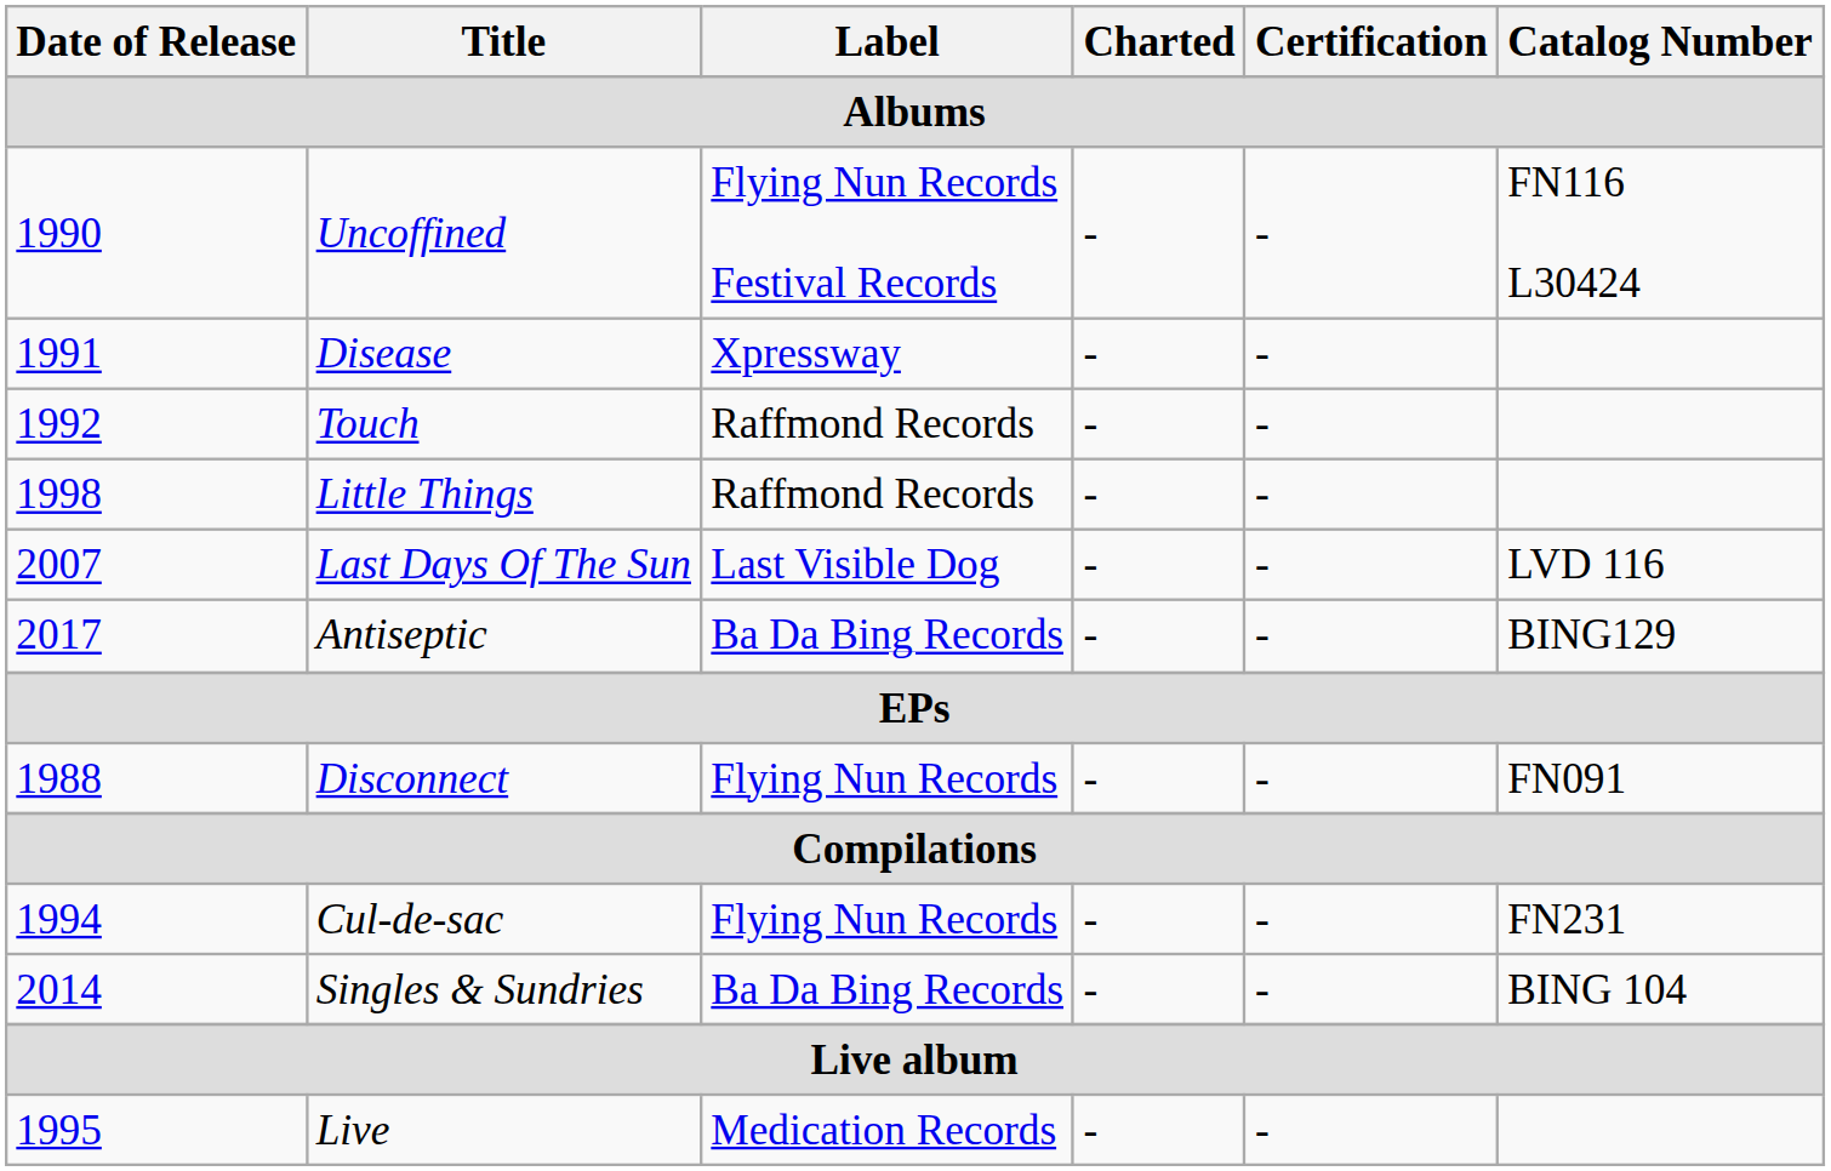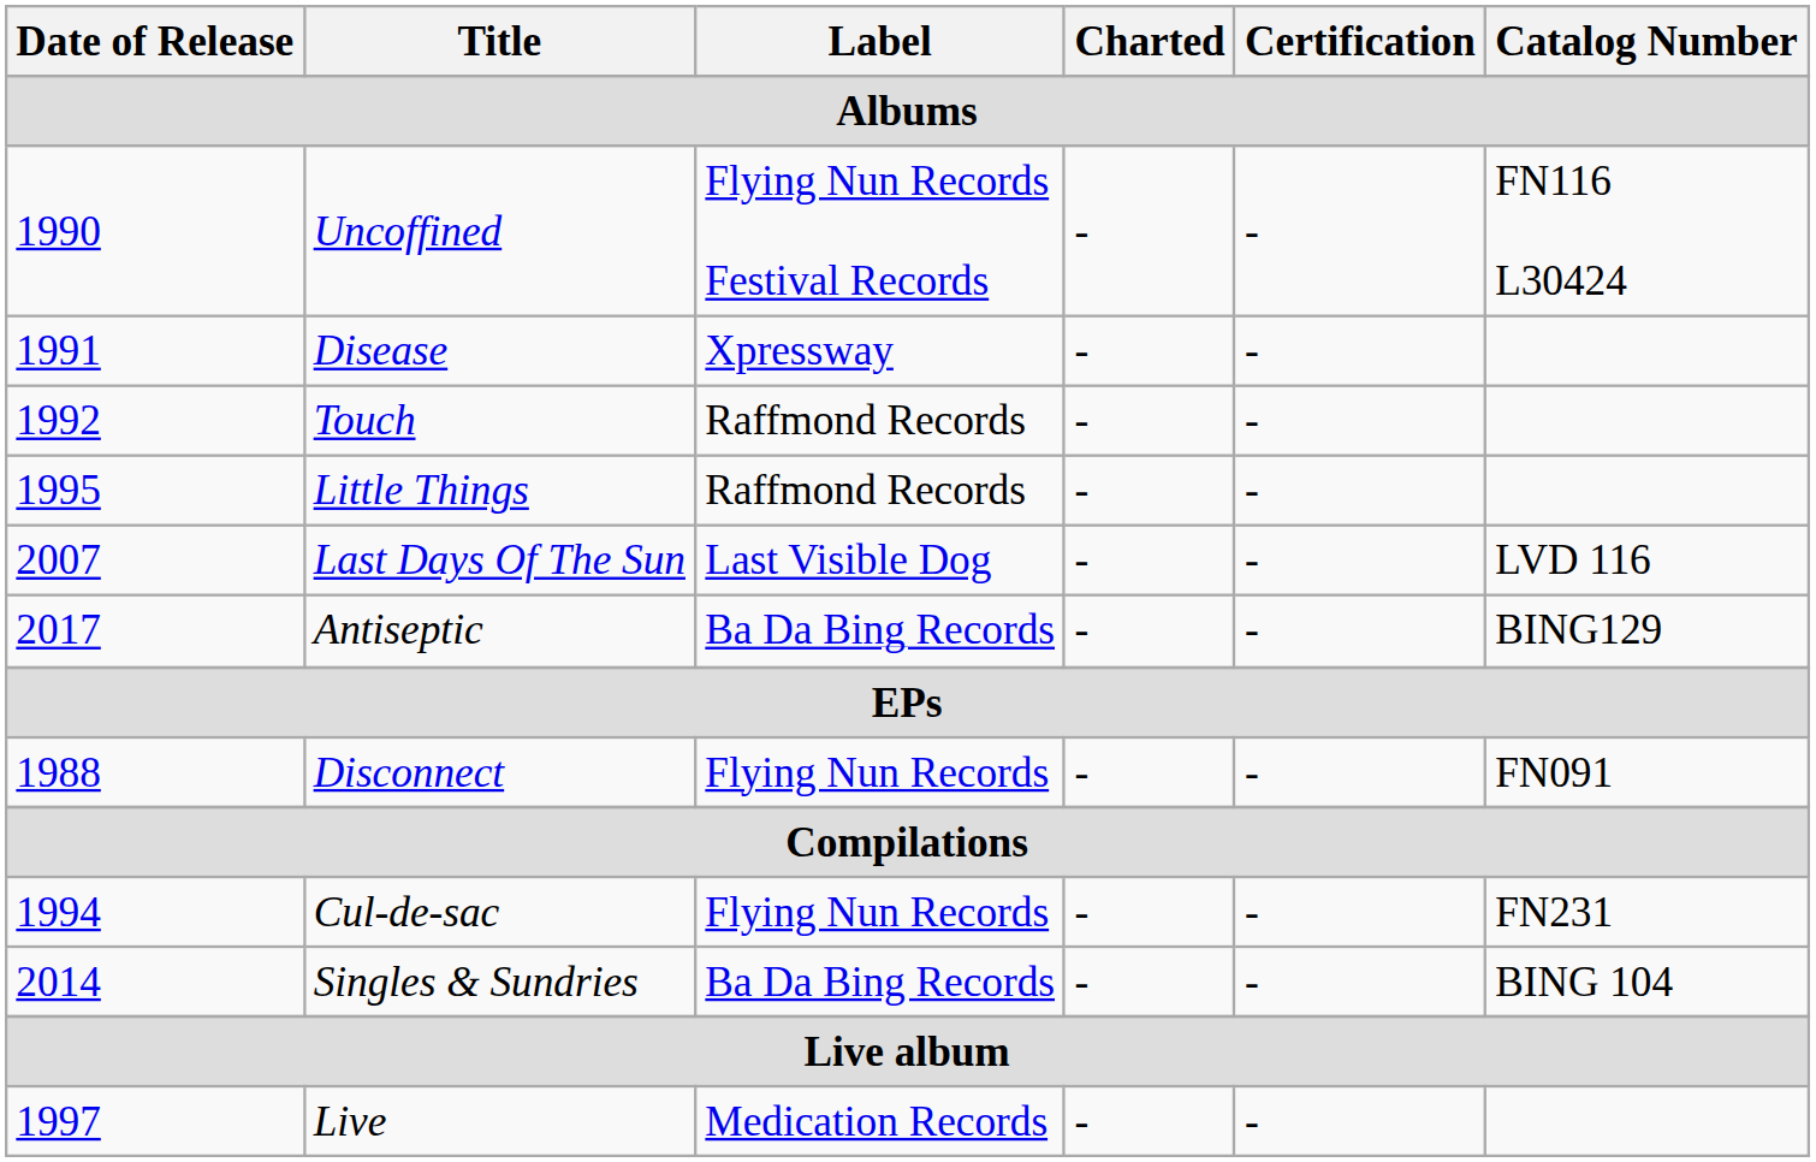 <table class="wikitable" style="font-size: 95%;">
 <tr>
 <th>Date of Release</th>
 <th>Title</th>
 <th>Label</th>
 <th>Charted</th>
 <th>Certification</th>
 <th>Catalog Number</th>
 </tr>
 <tr>
 </tr>
 <tr bgcolor="#DDDDDD">
 <td colspan=7 align=center><strong>Albums</strong></td>
 </tr>
 <tr>
 <td><a href='#'>1990</a></td>
 <td><em><a href='#'>Uncoffined</a></em></td>
 <td><a href='#'>Flying Nun Records</a><br><br><a href='#'>Festival Records</a></td>
 <td>-</td>
 <td>-</td>
 <td>FN116<br><br>L30424</td>
 </tr>
 <tr>
 <td><a href='#'>1991</a></td>
 <td><em><a href='#'>Disease</a></em></td>
 <td><a href='#'>Xpressway</a></td>
 <td>-</td>
 <td>-</td>
 <td></td>
 </tr>
 <tr>
 <td><a href='#'>1992</a></td>
 <td><em><a href='#'>Touch</a></em></td>
 <td>Raffmond Records</td>
 <td>-</td>
 <td>-</td>
 <td></td>
 </tr>
 <tr>
-<td><a href='#'>1998</a></td>
+<td><a href='#'>1995</a></td>
 <td><em><a href='#'>Little Things</a></em></td>
 <td>Raffmond Records</td>
 <td>-</td>
 <td>-</td>
 <td></td>
 </tr>
 <tr>
 <td><a href='#'>2007</a></td>
 <td><em><a href='#'>Last Days Of The Sun</a></em></td>
 <td><a href='#'>Last Visible Dog</a></td>
 <td>-</td>
 <td>-</td>
 <td>LVD 116</td>
 </tr>
 <tr>
 <td><a href='#'>2017</a></td>
 <td><em>Antiseptic</em></td>
 <td><a href='#'>Ba Da Bing Records</a></td>
 <td>-</td>
 <td>-</td>
 <td>BING129</td>
 </tr>
 <tr>
 </tr>
 <tr bgcolor="#DDDDDD">
 <td colspan=7 align=center><strong>EPs</strong></td>
 </tr>
 <tr>
 <td><a href='#'>1988</a></td>
 <td><em><a href='#'>Disconnect</a></em></td>
 <td><a href='#'>Flying Nun Records</a></td>
 <td>-</td>
 <td>-</td>
 <td>FN091</td>
 </tr>
 <tr>
 </tr>
 <tr>
 </tr>
 <tr bgcolor="#DDDDDD">
 <td colspan=7 align=center><strong>Compilations</strong></td>
 </tr>
 <tr>
 <td><a href='#'>1994</a></td>
 <td><em>Cul-de-sac</em></td>
 <td><a href='#'>Flying Nun Records</a></td>
 <td>-</td>
 <td>-</td>
 <td>FN231</td>
 </tr>
 <tr>
 <td><a href='#'>2014</a></td>
 <td><em>Singles & Sundries </em></td>
 <td><a href='#'>Ba Da Bing Records</a></td>
 <td>-</td>
 <td>-</td>
 <td>BING 104</td>
 </tr>
 <tr>
 </tr>
 <tr bgcolor="#DDDDDD">
 <td colspan=7 align=center><strong>Live album</strong></td>
 </tr>
 <tr>
-<td><a href='#'>1995</a></td>
+<td><a href='#'>1997</a></td>
 <td><em>Live</em></td>
 <td><a href='#'>Medication Records</a></td>
 <td>-</td>
 <td>-</td>
 <td></td>
 </tr>
 <tr>
 </tr>
 </table>
